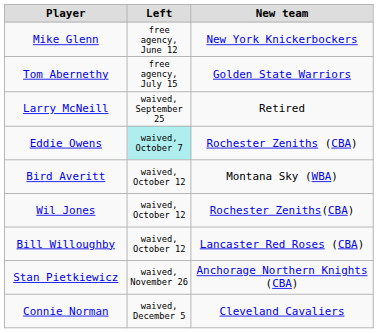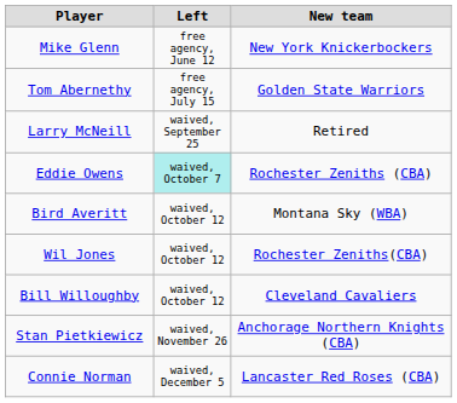 <table class="wikitable" style="text-align: center">
 <tr align="center"  bgcolor="#dddddd">
 <td style="width:140px"><strong>Player</strong></td>
 <td style="width:70px"><strong>Left</strong></td>
 <td style="width:210px"><strong>New team</strong></td>
 </tr>
 <tr style="height:40px">
 <td><a href='#'>Mike Glenn</a></td>
 <td style="font-size: 80%">free agency, June 12</td>
 <td><a href='#'>New York Knickerbockers</a></td>
 </tr>
 <tr style="height:40px">
 <td><a href='#'>Tom Abernethy</a></td>
 <td style="font-size: 80%">free agency, July 15</td>
 <td><a href='#'>Golden State Warriors</a></td>
 </tr>
 <tr style="height:40px">
 <td><a href='#'>Larry McNeill</a></td>
 <td style="font-size: 80%">waived, September 25</td>
 <td>Retired</td>
 </tr>
 <tr style="height:40px">
 <td><a href='#'>Eddie Owens</a></td>
 <td style="background: paleturquoise; font-size: 80%">waived, October 7</td>
 <td><a href='#'>Rochester Zeniths</a> (<a href='#'>CBA</a>)</td>
 </tr>
 <tr style="height:40px">
 <td><a href='#'>Bird Averitt</a></td>
 <td style="font-size: 80%">waived, October 12</td>
 <td>Montana Sky (<a href='#'>WBA</a>)</td>
 </tr>
 <tr style="height:40px">
 <td><a href='#'>Wil Jones</a></td>
 <td style="font-size: 80%">waived, October 12</td>
 <td><a href='#'>Rochester Zeniths</a>(<a href='#'>CBA</a>)</td>
 </tr>
 <tr style="height:40px">
 <td><a href='#'>Bill Willoughby</a></td>
 <td style="font-size: 80%">waived, October 12</td>
-<td><a href='#'>Lancaster Red Roses</a> (<a href='#'>CBA</a>)</td>
+<td><a href='#'>Cleveland Cavaliers</a></td>
 </tr>
 <tr style="height:40px">
 <td><a href='#'>Stan Pietkiewicz</a></td>
 <td style="font-size: 80%">waived, November 26</td>
 <td><a href='#'>Anchorage Northern Knights</a> (<a href='#'>CBA</a>)</td>
 </tr>
 <tr style="height:40px">
 <td><a href='#'>Connie Norman</a></td>
 <td style="font-size: 80%">waived, December 5</td>
-<td><a href='#'>Cleveland Cavaliers</a></td>
+<td><a href='#'>Lancaster Red Roses</a> (<a href='#'>CBA</a>)</td>
 </tr>
 </table>
